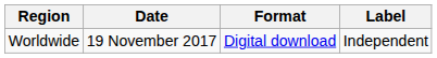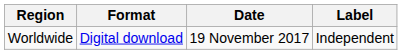 <table class=wikitable>
 <tr>
 <th>Region</th>
+<th>Format</th>
 <th>Date</th>
-<th>Format</th>
 <th>Label</th>
 </tr>
 <tr>
 <td>Worldwide</td>
+<td><a href='#'>Digital download</a></td>
 <td>19 November 2017</td>
-<td><a href='#'>Digital download</a></td>
 <td>Independent</td>
 </tr>
 </table>
